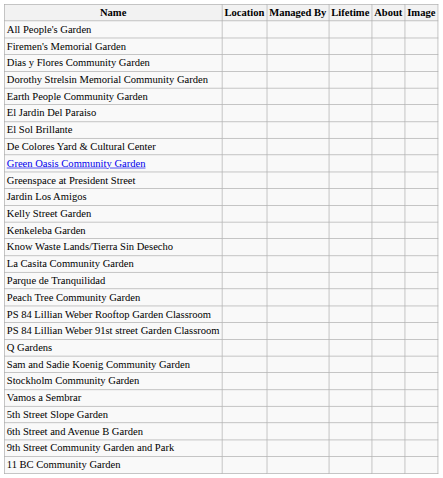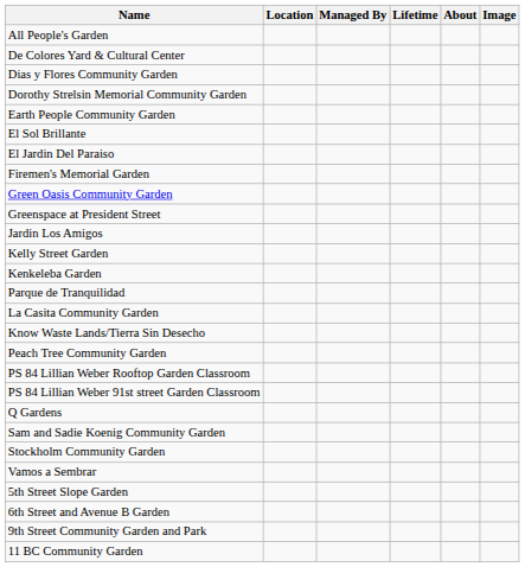 <table class="wikitable">
 <tr>
 <th>Name</th>
 <th>Location</th>
 <th>Managed By</th>
 <th>Lifetime</th>
 <th>About</th>
 <th>Image</th>
 </tr>
 <tr>
 <td>All People's Garden</td>
 <td></td>
 <td></td>
 <td></td>
 <td></td>
 <td></td>
 </tr>
 <tr>
-<td>Firemen's Memorial Garden</td>
+<td>De Colores Yard & Cultural Center</td>
 <td></td>
 <td></td>
 <td></td>
 <td></td>
 <td></td>
 </tr>
 <tr>
 <td>Dias y Flores Community Garden</td>
 <td></td>
 <td></td>
 <td></td>
 <td></td>
 <td></td>
 </tr>
 <tr>
 <td>Dorothy Strelsin Memorial Community Garden</td>
 <td></td>
 <td></td>
 <td></td>
 <td></td>
 <td></td>
 </tr>
 <tr>
 <td>Earth People Community Garden</td>
 <td></td>
 <td></td>
 <td></td>
 <td></td>
 <td></td>
 </tr>
 <tr>
+<td>El Sol Brillante</td>
+<td></td>
+<td></td>
+<td></td>
+<td></td>
+<td></td>
+</tr>
+<tr>
 <td>El Jardin Del Paraiso</td>
 <td></td>
 <td></td>
 <td></td>
 <td></td>
 <td></td>
 </tr>
 <tr>
-<td>El Sol Brillante</td>
-<td></td>
-<td></td>
-<td></td>
-<td></td>
-<td></td>
-</tr>
-<tr>
-<td>De Colores Yard & Cultural Center</td>
+<td>Firemen's Memorial Garden</td>
 <td></td>
 <td></td>
 <td></td>
 <td></td>
 <td></td>
 </tr>
 <tr>
 <td><a href='#'>Green Oasis Community Garden</a></td>
 <td></td>
 <td></td>
 <td></td>
 <td></td>
 <td></td>
 </tr>
 <tr>
 <td>Greenspace at President Street</td>
 <td></td>
 <td></td>
 <td></td>
 <td></td>
 <td></td>
 </tr>
 <tr>
 <td>Jardin Los Amigos</td>
 <td></td>
 <td></td>
 <td></td>
 <td></td>
 <td></td>
 </tr>
 <tr>
 <td>Kelly Street Garden</td>
 <td></td>
 <td></td>
 <td></td>
 <td></td>
 <td></td>
 </tr>
 <tr>
 <td>Kenkeleba Garden</td>
 <td></td>
 <td></td>
 <td></td>
 <td></td>
 <td></td>
 </tr>
 <tr>
-<td>Know Waste Lands/Tierra Sin Desecho</td>
+<td>Parque de Tranquilidad</td>
 <td></td>
 <td></td>
 <td></td>
 <td></td>
 <td></td>
 </tr>
 <tr>
 <td>La Casita Community Garden</td>
 <td></td>
 <td></td>
 <td></td>
 <td></td>
 <td></td>
 </tr>
 <tr>
-<td>Parque de Tranquilidad</td>
+<td>Know Waste Lands/Tierra Sin Desecho</td>
 <td></td>
 <td></td>
 <td></td>
 <td></td>
 <td></td>
 </tr>
 <tr>
 <td>Peach Tree Community Garden</td>
 <td></td>
 <td></td>
 <td></td>
 <td></td>
 <td></td>
 </tr>
 <tr>
 <td>PS 84 Lillian Weber Rooftop Garden Classroom</td>
 <td></td>
 <td></td>
 <td></td>
 <td></td>
 <td></td>
 </tr>
 <tr>
 <td>PS 84 Lillian Weber 91st street Garden Classroom</td>
 <td></td>
 <td></td>
 <td></td>
 <td></td>
 <td></td>
 </tr>
 <tr>
 <td>Q Gardens</td>
 <td></td>
 <td></td>
 <td></td>
 <td></td>
 <td></td>
 </tr>
 <tr>
 <td>Sam and Sadie Koenig Community Garden</td>
 <td></td>
 <td></td>
 <td></td>
 <td></td>
 <td></td>
 </tr>
 <tr>
 <td>Stockholm Community Garden</td>
 <td></td>
 <td></td>
 <td></td>
 <td></td>
 <td></td>
 </tr>
 <tr>
 <td>Vamos a Sembrar</td>
 <td></td>
 <td></td>
 <td></td>
 <td></td>
 <td></td>
 </tr>
 <tr>
 <td>5th Street Slope Garden</td>
 <td></td>
 <td></td>
 <td></td>
 <td></td>
 <td></td>
 </tr>
 <tr>
 <td>6th Street and Avenue B Garden</td>
 <td></td>
 <td></td>
 <td></td>
 <td></td>
 <td></td>
 </tr>
 <tr>
 <td>9th Street Community Garden and Park</td>
 <td></td>
 <td></td>
 <td></td>
 <td></td>
 <td></td>
 </tr>
 <tr>
 <td>11 BC Community Garden</td>
 <td></td>
 <td></td>
 <td></td>
 <td></td>
 </tr>
 </table>
